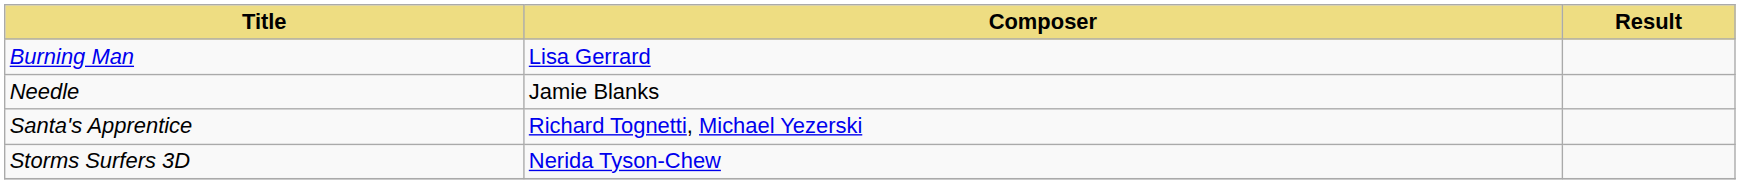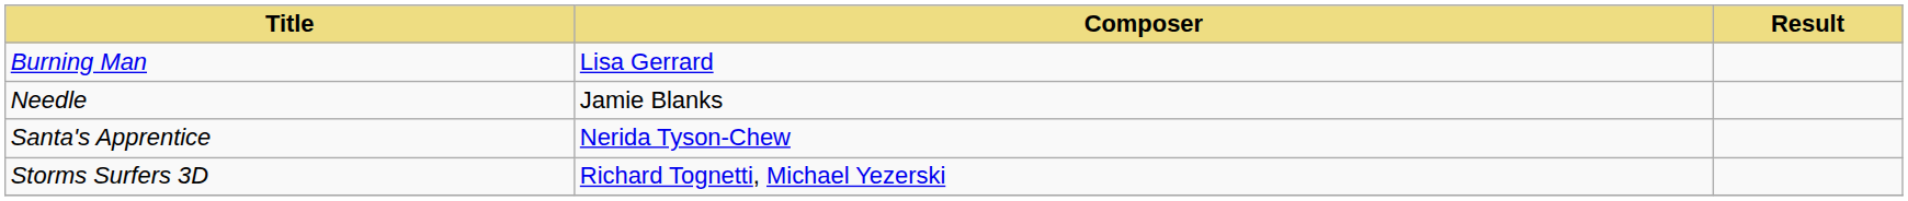 <table class="wikitable" width=100%>
 <tr>
 <th style="width:30%;background:#EEDD82;">Title</th>
 <th style="width:60%;background:#EEDD82;">Composer</th>
 <th style="width:10%;background:#EEDD82;">Result<br></th>
 </tr>
 <tr>
 <td><em><a href='#'>Burning Man</a></em></td>
 <td><a href='#'>Lisa Gerrard</a></td>
 <td></td>
 </tr>
 <tr>
 <td><em>Needle</em></td>
 <td>Jamie Blanks</td>
 <td></td>
 </tr>
 <tr>
 <td><em>Santa's Apprentice</em></td>
-<td><a href='#'>Richard Tognetti</a>, <a href='#'>Michael Yezerski</a></td>
+<td><a href='#'>Nerida Tyson-Chew</a></td>
 <td></td>
 </tr>
 <tr>
 <td><em>Storms Surfers 3D</em></td>
-<td><a href='#'>Nerida Tyson-Chew</a></td>
+<td><a href='#'>Richard Tognetti</a>, <a href='#'>Michael Yezerski</a></td>
 <td></td>
 </tr>
 <tr>
 </tr>
 </table>
